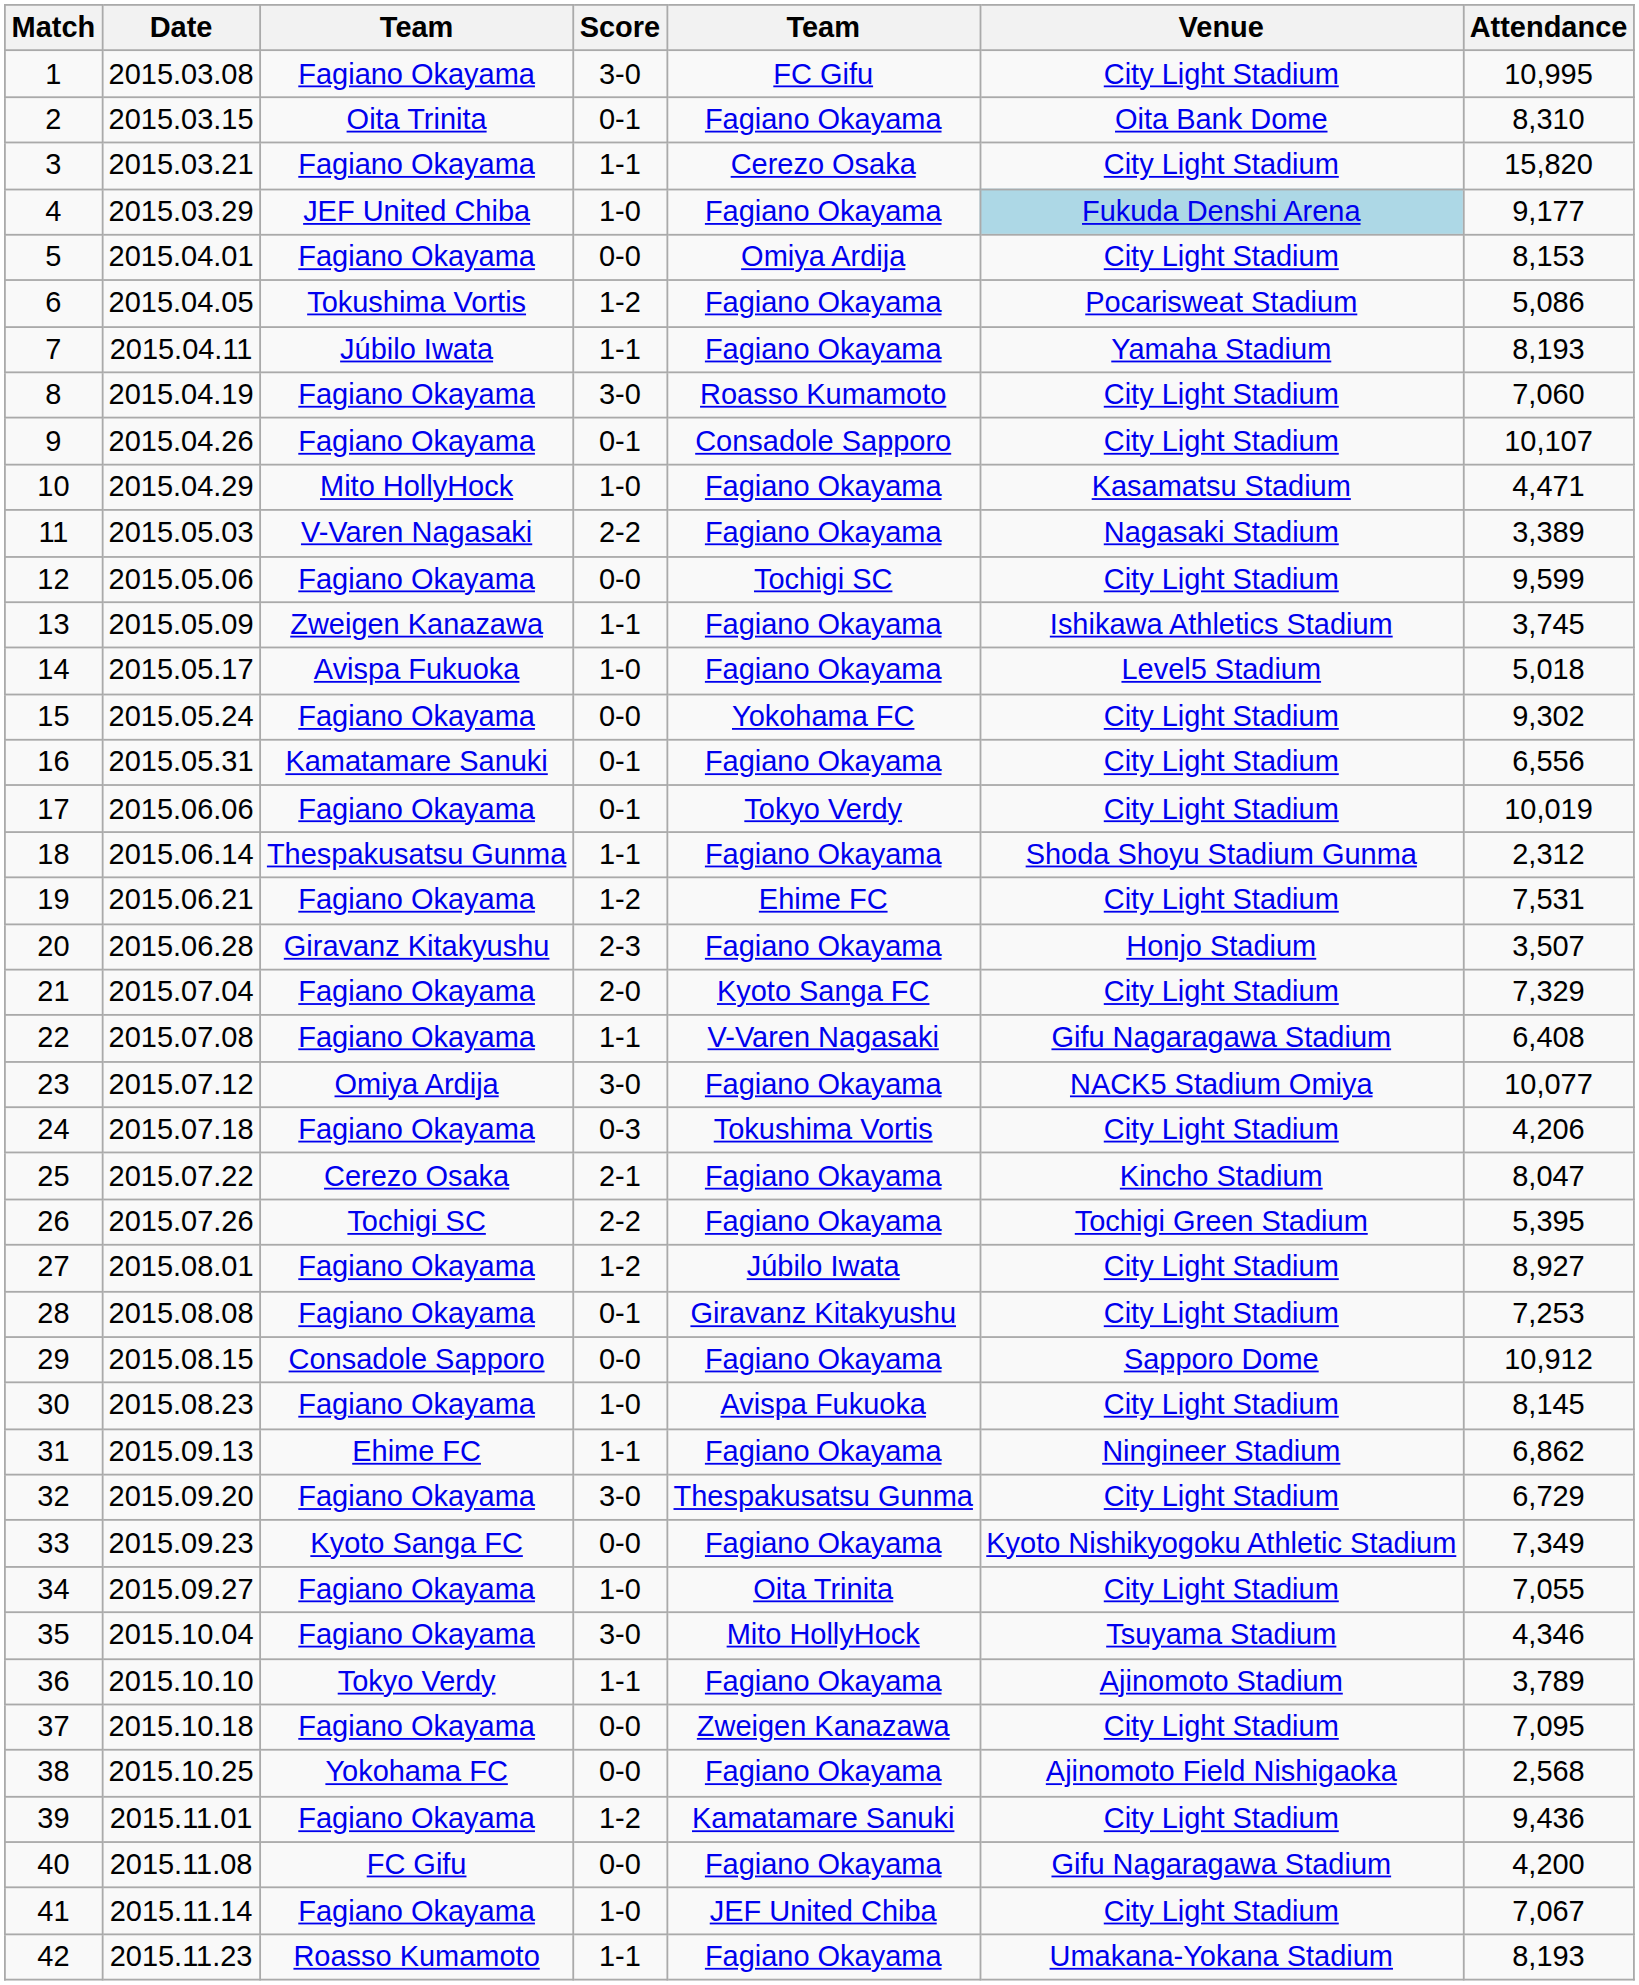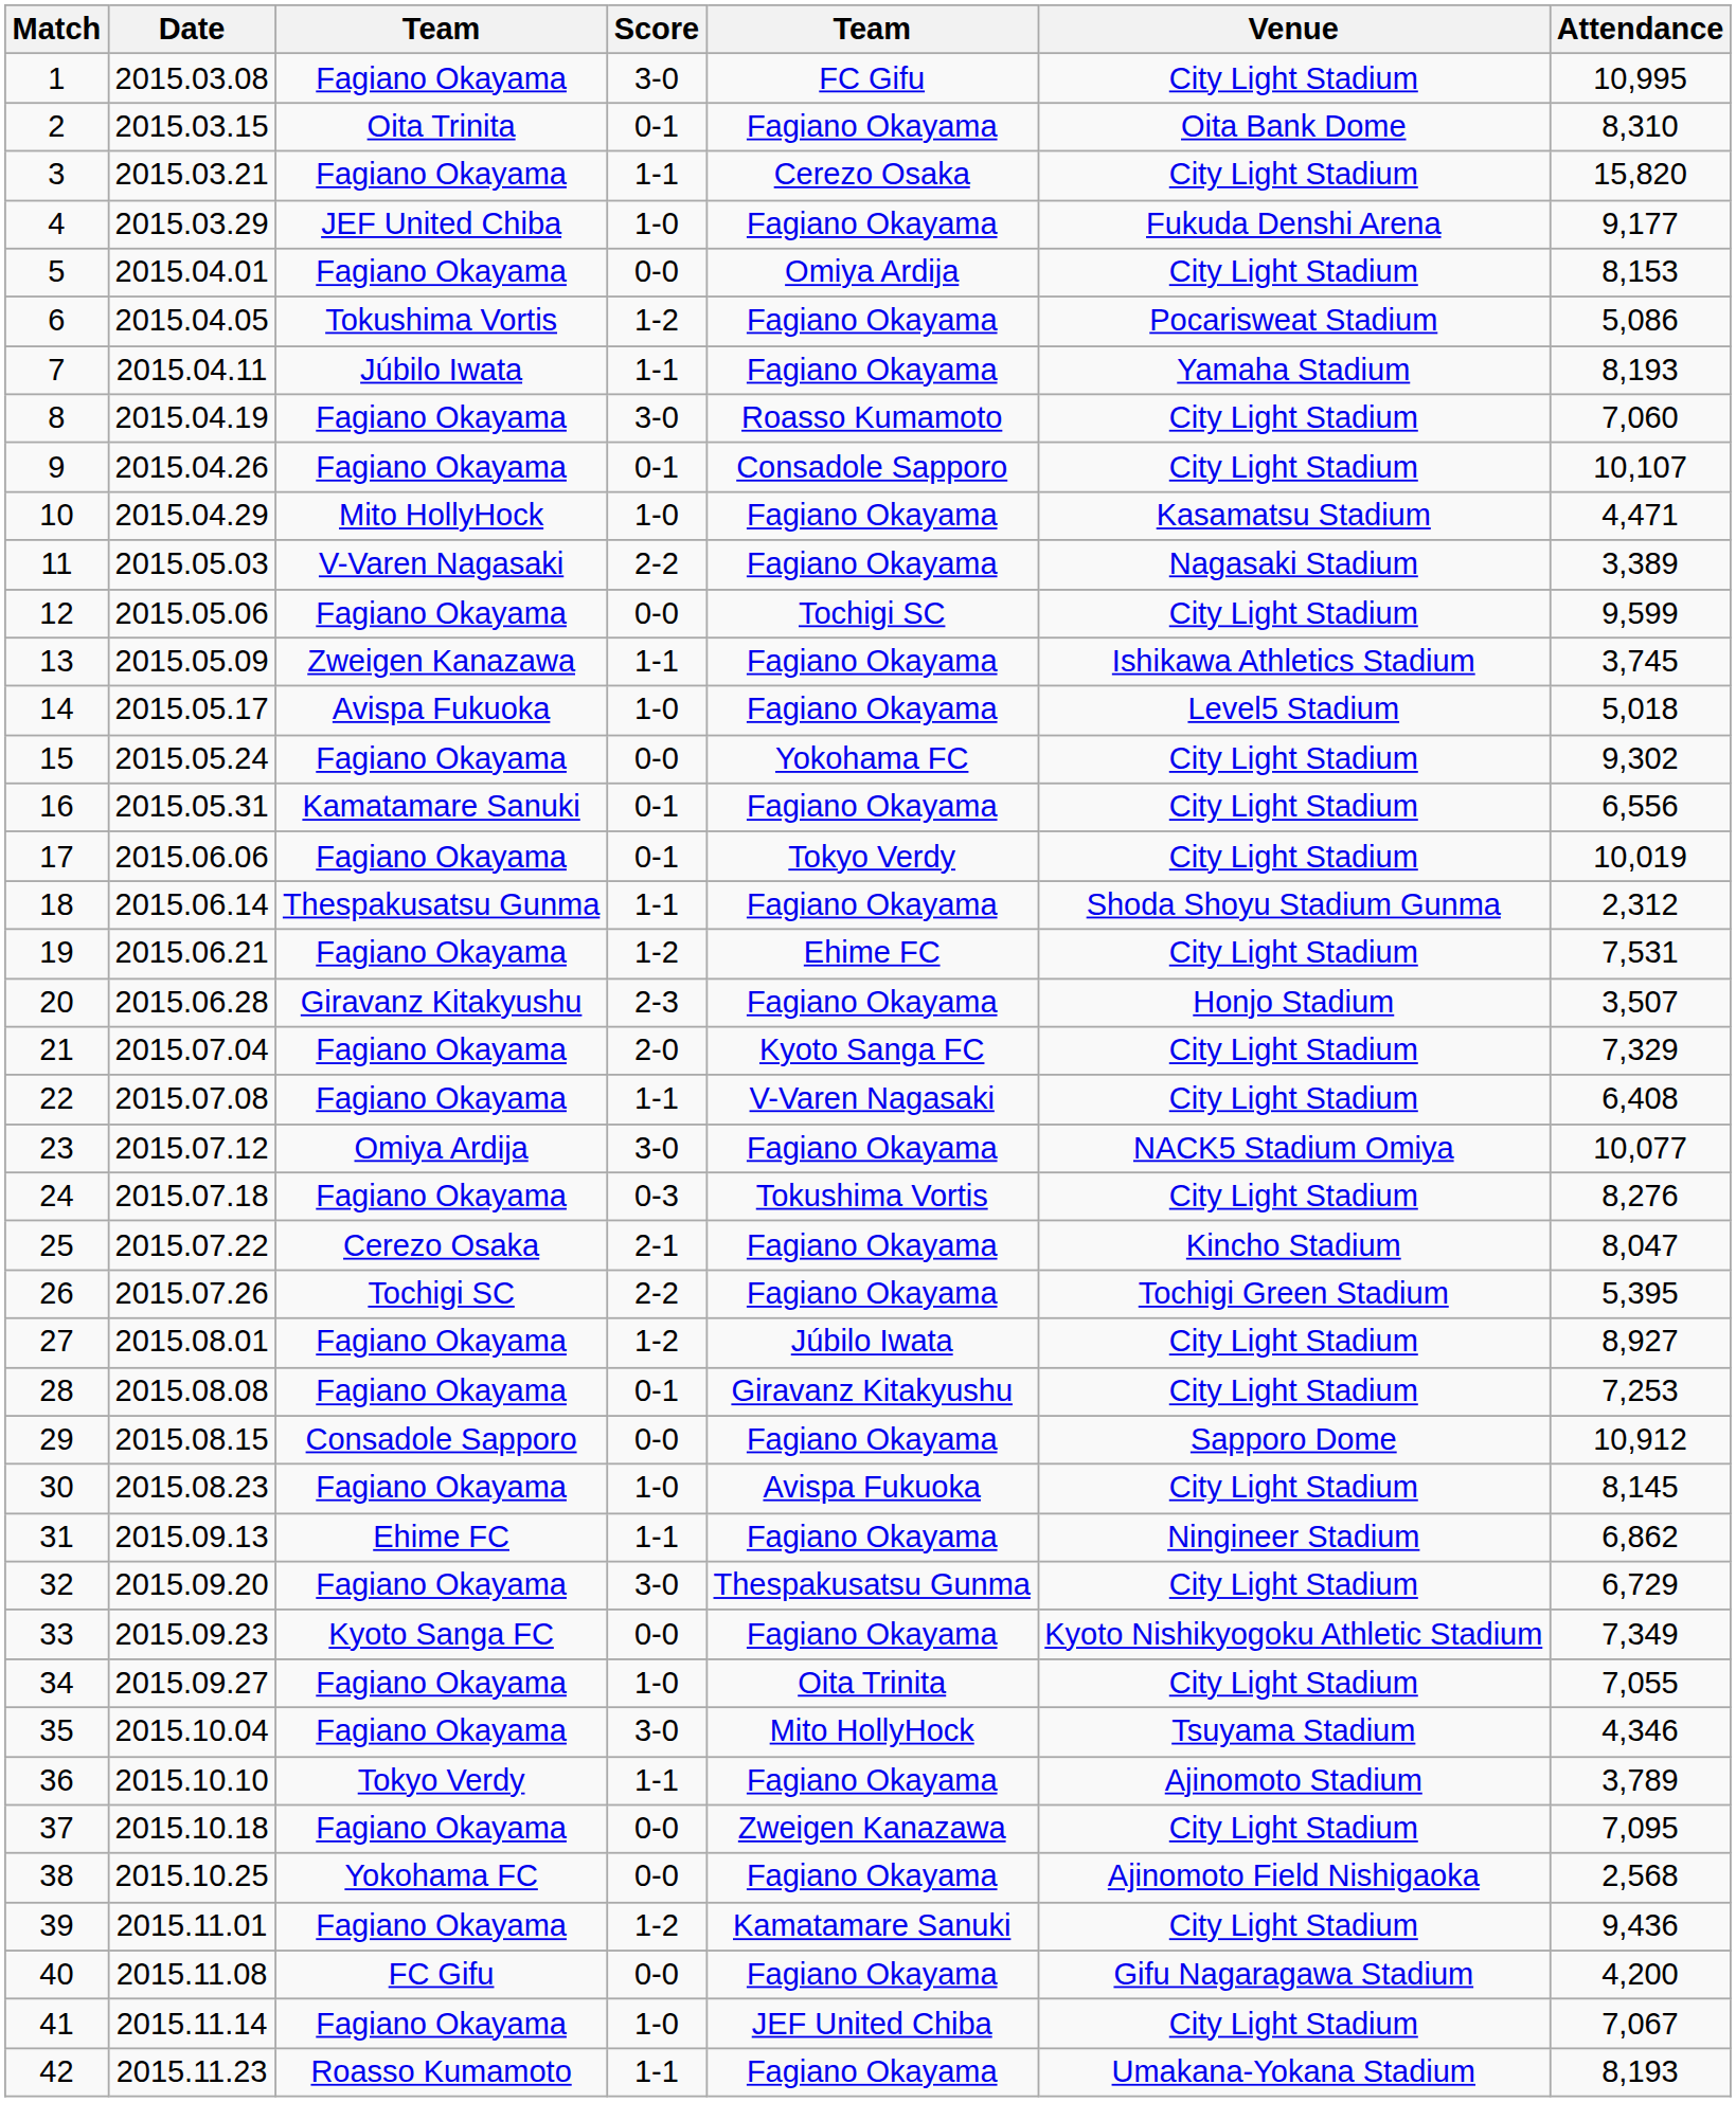 <table class="wikitable" style="text-align:center;">
 <tr>
 <th>Match</th>
 <th>Date</th>
 <th>Team</th>
 <th>Score</th>
 <th>Team</th>
 <th>Venue</th>
 <th>Attendance</th>
 </tr>
 <tr>
 <td>1</td>
 <td>2015.03.08</td>
 <td><a href='#'>Fagiano Okayama</a></td>
 <td>3-0</td>
 <td><a href='#'>FC Gifu</a></td>
 <td><a href='#'>City Light Stadium</a></td>
 <td>10,995</td>
 </tr>
 <tr>
 <td>2</td>
 <td>2015.03.15</td>
 <td><a href='#'>Oita Trinita</a></td>
 <td>0-1</td>
 <td><a href='#'>Fagiano Okayama</a></td>
 <td><a href='#'>Oita Bank Dome</a></td>
 <td>8,310</td>
 </tr>
 <tr>
 <td>3</td>
 <td>2015.03.21</td>
 <td><a href='#'>Fagiano Okayama</a></td>
 <td>1-1</td>
 <td><a href='#'>Cerezo Osaka</a></td>
 <td><a href='#'>City Light Stadium</a></td>
 <td>15,820</td>
 </tr>
 <tr>
 <td>4</td>
 <td>2015.03.29</td>
 <td><a href='#'>JEF United Chiba</a></td>
 <td>1-0</td>
 <td><a href='#'>Fagiano Okayama</a></td>
-<td style="background: lightblue;"><a href='#'>Fukuda Denshi Arena</a></td>
+<td><a href='#'>Fukuda Denshi Arena</a></td>
 <td>9,177</td>
 </tr>
 <tr>
 <td>5</td>
 <td>2015.04.01</td>
 <td><a href='#'>Fagiano Okayama</a></td>
 <td>0-0</td>
 <td><a href='#'>Omiya Ardija</a></td>
 <td><a href='#'>City Light Stadium</a></td>
 <td>8,153</td>
 </tr>
 <tr>
 <td>6</td>
 <td>2015.04.05</td>
 <td><a href='#'>Tokushima Vortis</a></td>
 <td>1-2</td>
 <td><a href='#'>Fagiano Okayama</a></td>
 <td><a href='#'>Pocarisweat Stadium</a></td>
 <td>5,086</td>
 </tr>
 <tr>
 <td>7</td>
 <td>2015.04.11</td>
 <td><a href='#'>Júbilo Iwata</a></td>
 <td>1-1</td>
 <td><a href='#'>Fagiano Okayama</a></td>
 <td><a href='#'>Yamaha Stadium</a></td>
 <td>8,193</td>
 </tr>
 <tr>
 <td>8</td>
 <td>2015.04.19</td>
 <td><a href='#'>Fagiano Okayama</a></td>
 <td>3-0</td>
 <td><a href='#'>Roasso Kumamoto</a></td>
 <td><a href='#'>City Light Stadium</a></td>
 <td>7,060</td>
 </tr>
 <tr>
 <td>9</td>
 <td>2015.04.26</td>
 <td><a href='#'>Fagiano Okayama</a></td>
 <td>0-1</td>
 <td><a href='#'>Consadole Sapporo</a></td>
 <td><a href='#'>City Light Stadium</a></td>
 <td>10,107</td>
 </tr>
 <tr>
 <td>10</td>
 <td>2015.04.29</td>
 <td><a href='#'>Mito HollyHock</a></td>
 <td>1-0</td>
 <td><a href='#'>Fagiano Okayama</a></td>
 <td><a href='#'>Kasamatsu Stadium</a></td>
 <td>4,471</td>
 </tr>
 <tr>
 <td>11</td>
 <td>2015.05.03</td>
 <td><a href='#'>V-Varen Nagasaki</a></td>
 <td>2-2</td>
 <td><a href='#'>Fagiano Okayama</a></td>
 <td><a href='#'>Nagasaki Stadium</a></td>
 <td>3,389</td>
 </tr>
 <tr>
 <td>12</td>
 <td>2015.05.06</td>
 <td><a href='#'>Fagiano Okayama</a></td>
 <td>0-0</td>
 <td><a href='#'>Tochigi SC</a></td>
 <td><a href='#'>City Light Stadium</a></td>
 <td>9,599</td>
 </tr>
 <tr>
 <td>13</td>
 <td>2015.05.09</td>
 <td><a href='#'>Zweigen Kanazawa</a></td>
 <td>1-1</td>
 <td><a href='#'>Fagiano Okayama</a></td>
 <td><a href='#'>Ishikawa Athletics Stadium</a></td>
 <td>3,745</td>
 </tr>
 <tr>
 <td>14</td>
 <td>2015.05.17</td>
 <td><a href='#'>Avispa Fukuoka</a></td>
 <td>1-0</td>
 <td><a href='#'>Fagiano Okayama</a></td>
 <td><a href='#'>Level5 Stadium</a></td>
 <td>5,018</td>
 </tr>
 <tr>
 <td>15</td>
 <td>2015.05.24</td>
 <td><a href='#'>Fagiano Okayama</a></td>
 <td>0-0</td>
 <td><a href='#'>Yokohama FC</a></td>
 <td><a href='#'>City Light Stadium</a></td>
 <td>9,302</td>
 </tr>
 <tr>
 <td>16</td>
 <td>2015.05.31</td>
 <td><a href='#'>Kamatamare Sanuki</a></td>
 <td>0-1</td>
 <td><a href='#'>Fagiano Okayama</a></td>
 <td><a href='#'>City Light Stadium</a></td>
 <td>6,556</td>
 </tr>
 <tr>
 <td>17</td>
 <td>2015.06.06</td>
 <td><a href='#'>Fagiano Okayama</a></td>
 <td>0-1</td>
 <td><a href='#'>Tokyo Verdy</a></td>
 <td><a href='#'>City Light Stadium</a></td>
 <td>10,019</td>
 </tr>
 <tr>
 <td>18</td>
 <td>2015.06.14</td>
 <td><a href='#'>Thespakusatsu Gunma</a></td>
 <td>1-1</td>
 <td><a href='#'>Fagiano Okayama</a></td>
 <td><a href='#'>Shoda Shoyu Stadium Gunma</a></td>
 <td>2,312</td>
 </tr>
 <tr>
 <td>19</td>
 <td>2015.06.21</td>
 <td><a href='#'>Fagiano Okayama</a></td>
 <td>1-2</td>
 <td><a href='#'>Ehime FC</a></td>
 <td><a href='#'>City Light Stadium</a></td>
 <td>7,531</td>
 </tr>
 <tr>
 <td>20</td>
 <td>2015.06.28</td>
 <td><a href='#'>Giravanz Kitakyushu</a></td>
 <td>2-3</td>
 <td><a href='#'>Fagiano Okayama</a></td>
 <td><a href='#'>Honjo Stadium</a></td>
 <td>3,507</td>
 </tr>
 <tr>
 <td>21</td>
 <td>2015.07.04</td>
 <td><a href='#'>Fagiano Okayama</a></td>
 <td>2-0</td>
 <td><a href='#'>Kyoto Sanga FC</a></td>
 <td><a href='#'>City Light Stadium</a></td>
 <td>7,329</td>
 </tr>
 <tr>
 <td>22</td>
 <td>2015.07.08</td>
 <td><a href='#'>Fagiano Okayama</a></td>
 <td>1-1</td>
 <td><a href='#'>V-Varen Nagasaki</a></td>
-<td><a href='#'>Gifu Nagaragawa Stadium</a></td>
+<td><a href='#'>City Light Stadium</a></td>
 <td>6,408</td>
 </tr>
 <tr>
 <td>23</td>
 <td>2015.07.12</td>
 <td><a href='#'>Omiya Ardija</a></td>
 <td>3-0</td>
 <td><a href='#'>Fagiano Okayama</a></td>
 <td><a href='#'>NACK5 Stadium Omiya</a></td>
 <td>10,077</td>
 </tr>
 <tr>
 <td>24</td>
 <td>2015.07.18</td>
 <td><a href='#'>Fagiano Okayama</a></td>
 <td>0-3</td>
 <td><a href='#'>Tokushima Vortis</a></td>
 <td><a href='#'>City Light Stadium</a></td>
-<td>4,206</td>
+<td>8,276</td>
 </tr>
 <tr>
 <td>25</td>
 <td>2015.07.22</td>
 <td><a href='#'>Cerezo Osaka</a></td>
 <td>2-1</td>
 <td><a href='#'>Fagiano Okayama</a></td>
 <td><a href='#'>Kincho Stadium</a></td>
 <td>8,047</td>
 </tr>
 <tr>
 <td>26</td>
 <td>2015.07.26</td>
 <td><a href='#'>Tochigi SC</a></td>
 <td>2-2</td>
 <td><a href='#'>Fagiano Okayama</a></td>
 <td><a href='#'>Tochigi Green Stadium</a></td>
 <td>5,395</td>
 </tr>
 <tr>
 <td>27</td>
 <td>2015.08.01</td>
 <td><a href='#'>Fagiano Okayama</a></td>
 <td>1-2</td>
 <td><a href='#'>Júbilo Iwata</a></td>
 <td><a href='#'>City Light Stadium</a></td>
 <td>8,927</td>
 </tr>
 <tr>
 <td>28</td>
 <td>2015.08.08</td>
 <td><a href='#'>Fagiano Okayama</a></td>
 <td>0-1</td>
 <td><a href='#'>Giravanz Kitakyushu</a></td>
 <td><a href='#'>City Light Stadium</a></td>
 <td>7,253</td>
 </tr>
 <tr>
 <td>29</td>
 <td>2015.08.15</td>
 <td><a href='#'>Consadole Sapporo</a></td>
 <td>0-0</td>
 <td><a href='#'>Fagiano Okayama</a></td>
 <td><a href='#'>Sapporo Dome</a></td>
 <td>10,912</td>
 </tr>
 <tr>
 <td>30</td>
 <td>2015.08.23</td>
 <td><a href='#'>Fagiano Okayama</a></td>
 <td>1-0</td>
 <td><a href='#'>Avispa Fukuoka</a></td>
 <td><a href='#'>City Light Stadium</a></td>
 <td>8,145</td>
 </tr>
 <tr>
 <td>31</td>
 <td>2015.09.13</td>
 <td><a href='#'>Ehime FC</a></td>
 <td>1-1</td>
 <td><a href='#'>Fagiano Okayama</a></td>
 <td><a href='#'>Ningineer Stadium</a></td>
 <td>6,862</td>
 </tr>
 <tr>
 <td>32</td>
 <td>2015.09.20</td>
 <td><a href='#'>Fagiano Okayama</a></td>
 <td>3-0</td>
 <td><a href='#'>Thespakusatsu Gunma</a></td>
 <td><a href='#'>City Light Stadium</a></td>
 <td>6,729</td>
 </tr>
 <tr>
 <td>33</td>
 <td>2015.09.23</td>
 <td><a href='#'>Kyoto Sanga FC</a></td>
 <td>0-0</td>
 <td><a href='#'>Fagiano Okayama</a></td>
 <td><a href='#'>Kyoto Nishikyogoku Athletic Stadium</a></td>
 <td>7,349</td>
 </tr>
 <tr>
 <td>34</td>
 <td>2015.09.27</td>
 <td><a href='#'>Fagiano Okayama</a></td>
 <td>1-0</td>
 <td><a href='#'>Oita Trinita</a></td>
 <td><a href='#'>City Light Stadium</a></td>
 <td>7,055</td>
 </tr>
 <tr>
 <td>35</td>
 <td>2015.10.04</td>
 <td><a href='#'>Fagiano Okayama</a></td>
 <td>3-0</td>
 <td><a href='#'>Mito HollyHock</a></td>
 <td><a href='#'>Tsuyama Stadium</a></td>
 <td>4,346</td>
 </tr>
 <tr>
 <td>36</td>
 <td>2015.10.10</td>
 <td><a href='#'>Tokyo Verdy</a></td>
 <td>1-1</td>
 <td><a href='#'>Fagiano Okayama</a></td>
 <td><a href='#'>Ajinomoto Stadium</a></td>
 <td>3,789</td>
 </tr>
 <tr>
 <td>37</td>
 <td>2015.10.18</td>
 <td><a href='#'>Fagiano Okayama</a></td>
 <td>0-0</td>
 <td><a href='#'>Zweigen Kanazawa</a></td>
 <td><a href='#'>City Light Stadium</a></td>
 <td>7,095</td>
 </tr>
 <tr>
 <td>38</td>
 <td>2015.10.25</td>
 <td><a href='#'>Yokohama FC</a></td>
 <td>0-0</td>
 <td><a href='#'>Fagiano Okayama</a></td>
 <td><a href='#'>Ajinomoto Field Nishigaoka</a></td>
 <td>2,568</td>
 </tr>
 <tr>
 <td>39</td>
 <td>2015.11.01</td>
 <td><a href='#'>Fagiano Okayama</a></td>
 <td>1-2</td>
 <td><a href='#'>Kamatamare Sanuki</a></td>
 <td><a href='#'>City Light Stadium</a></td>
 <td>9,436</td>
 </tr>
 <tr>
 <td>40</td>
 <td>2015.11.08</td>
 <td><a href='#'>FC Gifu</a></td>
 <td>0-0</td>
 <td><a href='#'>Fagiano Okayama</a></td>
 <td><a href='#'>Gifu Nagaragawa Stadium</a></td>
 <td>4,200</td>
 </tr>
 <tr>
 <td>41</td>
 <td>2015.11.14</td>
 <td><a href='#'>Fagiano Okayama</a></td>
 <td>1-0</td>
 <td><a href='#'>JEF United Chiba</a></td>
 <td><a href='#'>City Light Stadium</a></td>
 <td>7,067</td>
 </tr>
 <tr>
 <td>42</td>
 <td>2015.11.23</td>
 <td><a href='#'>Roasso Kumamoto</a></td>
 <td>1-1</td>
 <td><a href='#'>Fagiano Okayama</a></td>
 <td><a href='#'>Umakana-Yokana Stadium</a></td>
 <td>8,193</td>
 </tr>
 </table>
